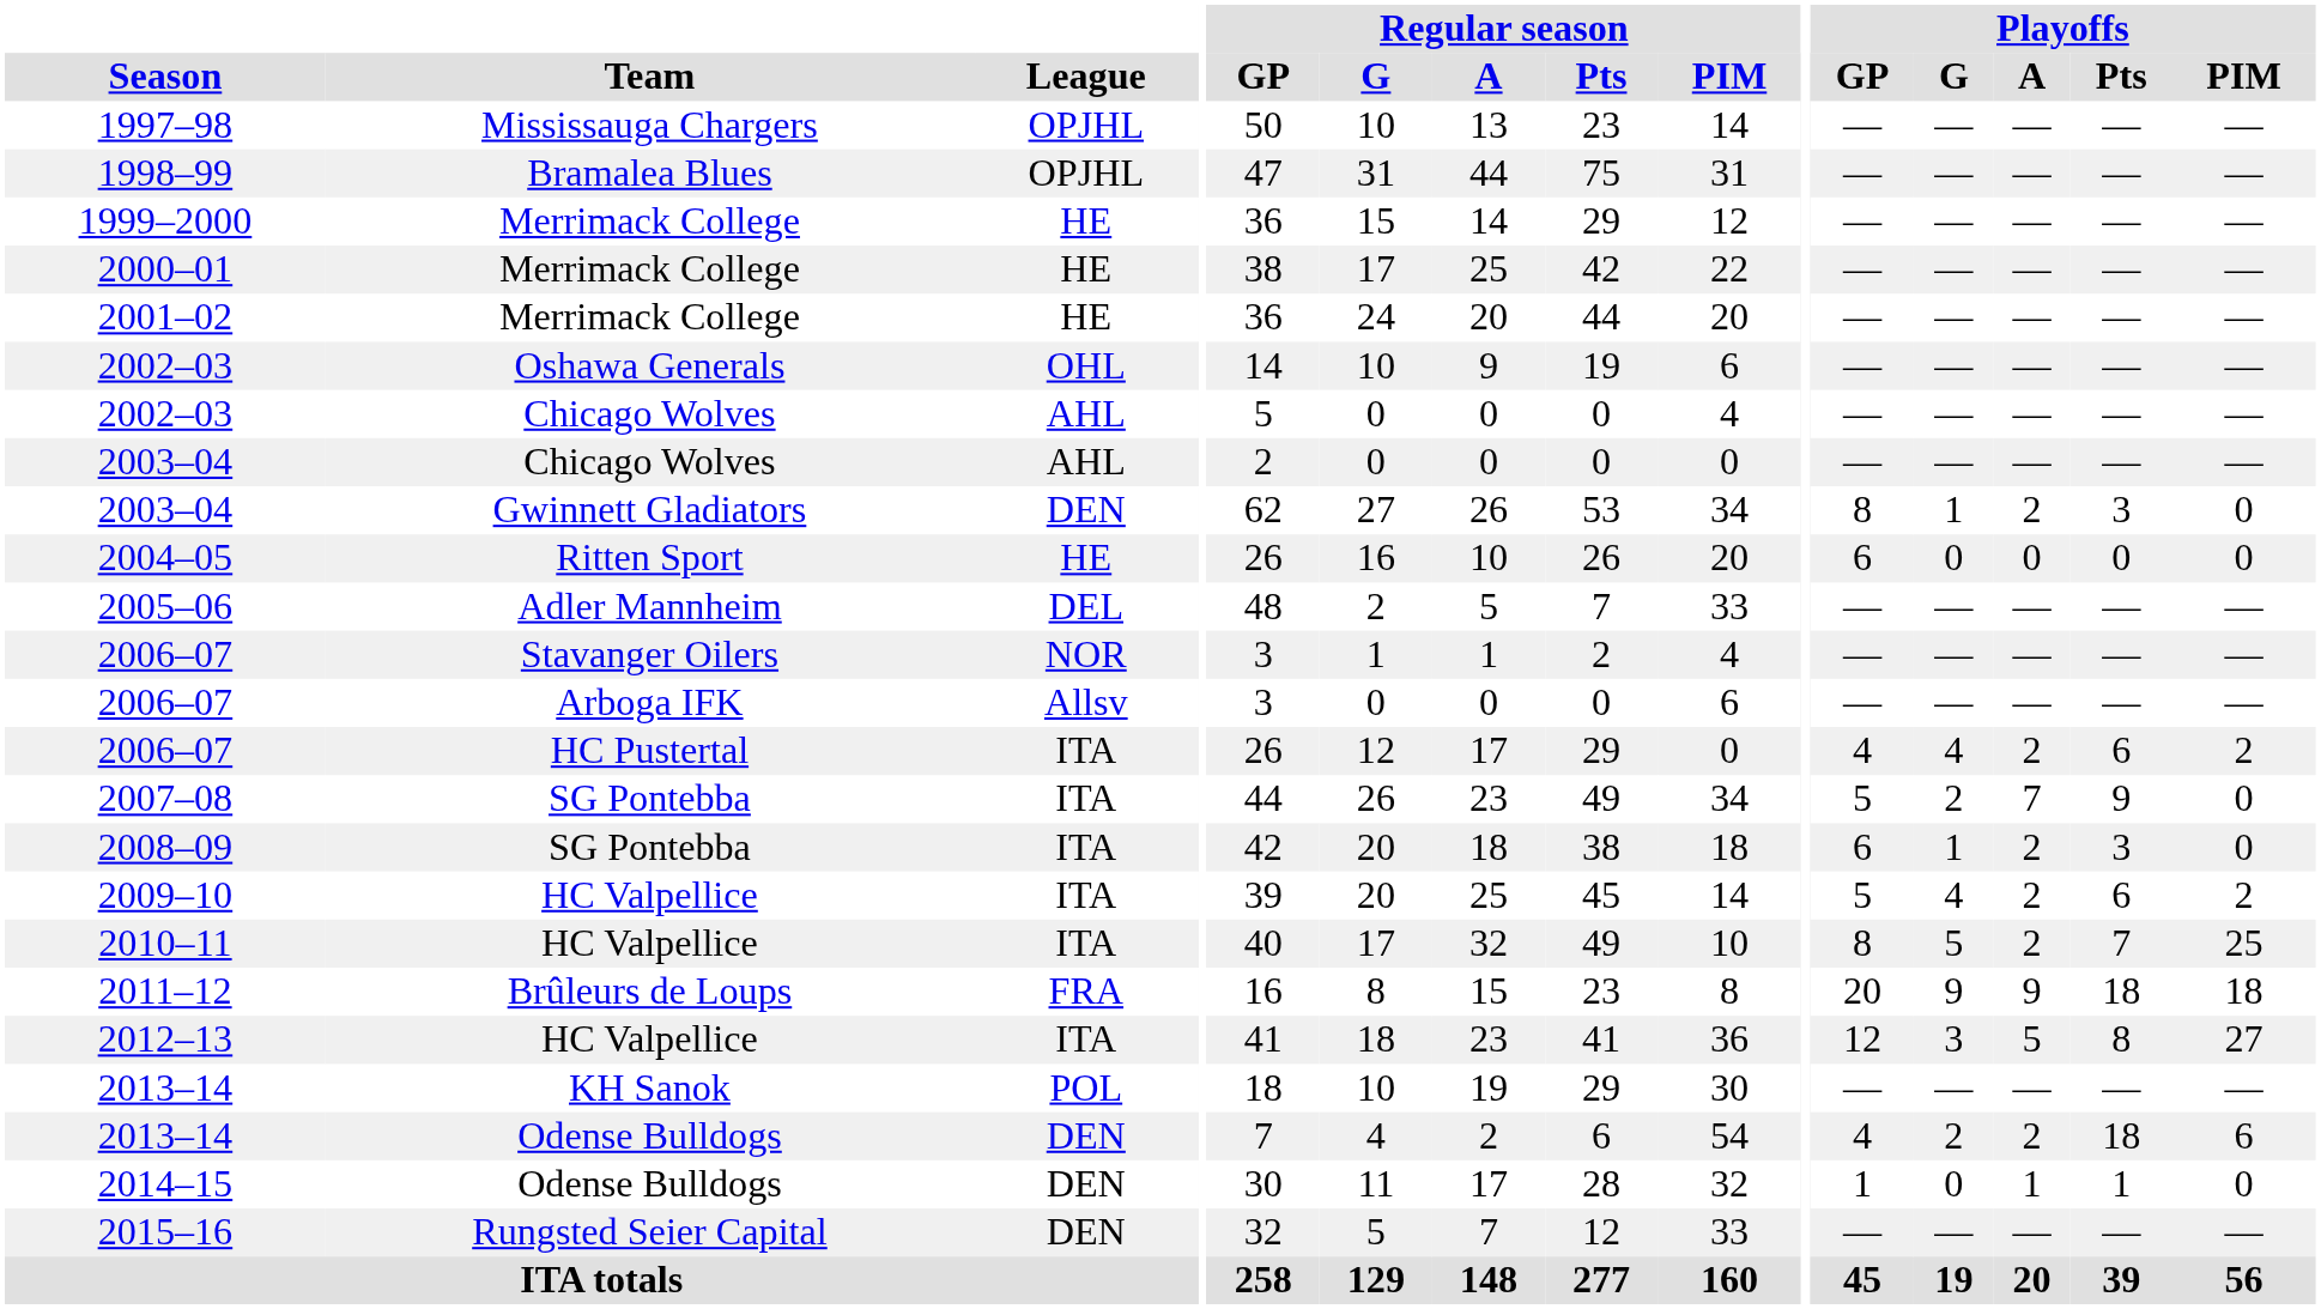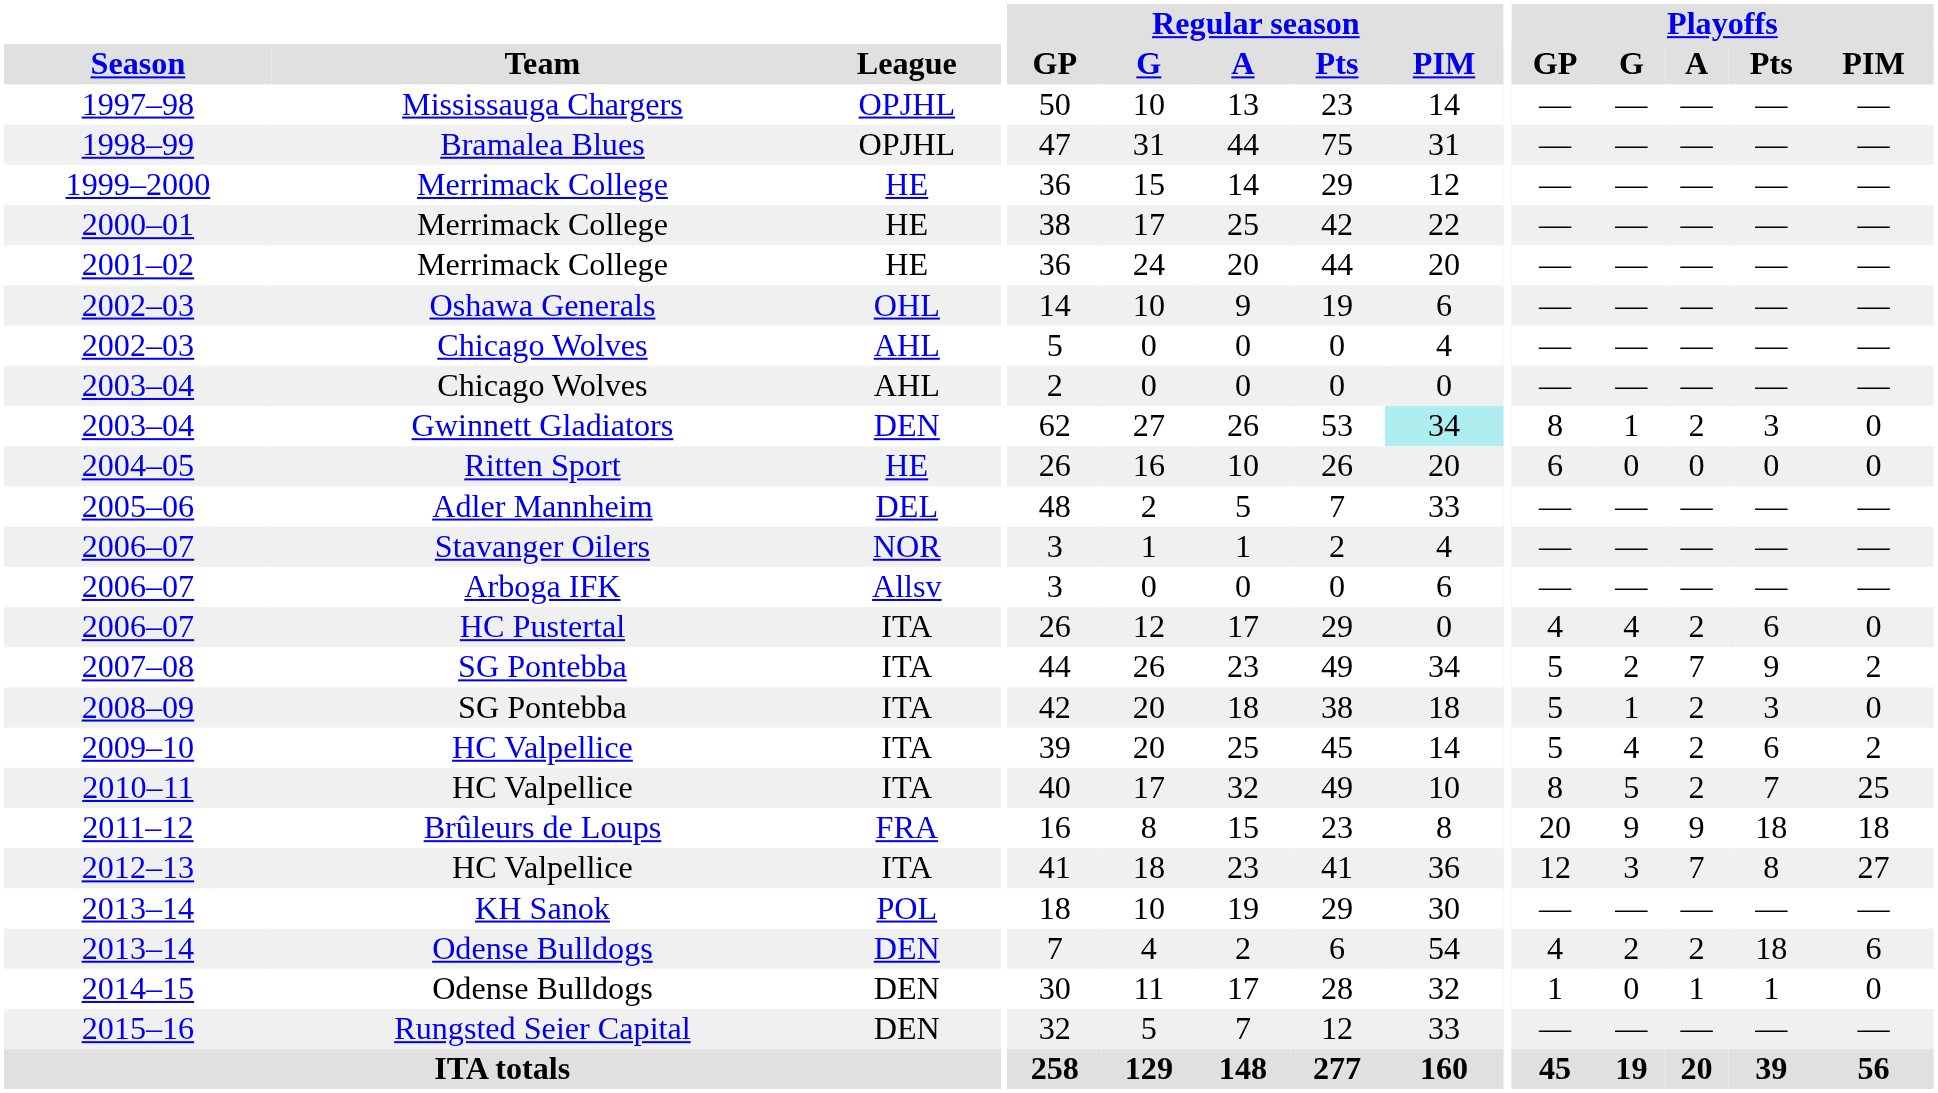 <table border="0" cellpadding="1" cellspacing="0" style="text-align:center; width:60em">
 <tr bgcolor="#e0e0e0">
 <th colspan="3" bgcolor="#ffffff"></th>
 <th rowspan="99" bgcolor="#ffffff"></th>
 <th colspan="5"><a href='#'>Regular season</a></th>
 <th rowspan="99" bgcolor="#ffffff"></th>
 <th colspan="5"><a href='#'>Playoffs</a></th>
 </tr>
 <tr bgcolor="#e0e0e0">
 <th><a href='#'>Season</a></th>
 <th>Team</th>
 <th>League</th>
 <th>GP</th>
 <th><a href='#'>G</a></th>
 <th><a href='#'>A</a></th>
 <th><a href='#'>Pts</a></th>
 <th><a href='#'>PIM</a></th>
 <th>GP</th>
 <th>G</th>
 <th>A</th>
 <th>Pts</th>
 <th>PIM</th>
 </tr>
 <tr>
 <td><a href='#'>1997–98</a></td>
 <td><a href='#'>Mississauga Chargers</a></td>
 <td><a href='#'>OPJHL</a></td>
 <td>50</td>
 <td>10</td>
 <td>13</td>
 <td>23</td>
 <td>14</td>
 <td>—</td>
 <td>—</td>
 <td>—</td>
 <td>—</td>
 <td>—</td>
 </tr>
 <tr bgcolor="#f0f0f0">
 <td><a href='#'>1998–99</a></td>
 <td><a href='#'>Bramalea Blues</a></td>
 <td>OPJHL</td>
 <td>47</td>
 <td>31</td>
 <td>44</td>
 <td>75</td>
 <td>31</td>
 <td>—</td>
 <td>—</td>
 <td>—</td>
 <td>—</td>
 <td>—</td>
 </tr>
 <tr>
 <td><a href='#'>1999–2000</a></td>
 <td><a href='#'>Merrimack College</a></td>
 <td><a href='#'>HE</a></td>
 <td>36</td>
 <td>15</td>
 <td>14</td>
 <td>29</td>
 <td>12</td>
 <td>—</td>
 <td>—</td>
 <td>—</td>
 <td>—</td>
 <td>—</td>
 </tr>
 <tr bgcolor="#f0f0f0">
 <td><a href='#'>2000–01</a></td>
 <td>Merrimack College</td>
 <td>HE</td>
 <td>38</td>
 <td>17</td>
 <td>25</td>
 <td>42</td>
 <td>22</td>
 <td>—</td>
 <td>—</td>
 <td>—</td>
 <td>—</td>
 <td>—</td>
 </tr>
 <tr>
 <td><a href='#'>2001–02</a></td>
 <td>Merrimack College</td>
 <td>HE</td>
 <td>36</td>
 <td>24</td>
 <td>20</td>
 <td>44</td>
 <td>20</td>
 <td>—</td>
 <td>—</td>
 <td>—</td>
 <td>—</td>
 <td>—</td>
 </tr>
 <tr bgcolor="#f0f0f0">
 <td><a href='#'>2002–03</a></td>
 <td><a href='#'>Oshawa Generals</a></td>
 <td><a href='#'>OHL</a></td>
 <td>14</td>
 <td>10</td>
 <td>9</td>
 <td>19</td>
 <td>6</td>
 <td>—</td>
 <td>—</td>
 <td>—</td>
 <td>—</td>
 <td>—</td>
 </tr>
 <tr>
 <td><a href='#'>2002–03</a></td>
 <td><a href='#'>Chicago Wolves</a></td>
 <td><a href='#'>AHL</a></td>
 <td>5</td>
 <td>0</td>
 <td>0</td>
 <td>0</td>
 <td>4</td>
 <td>—</td>
 <td>—</td>
 <td>—</td>
 <td>—</td>
 <td>—</td>
 </tr>
 <tr bgcolor="#f0f0f0">
 <td><a href='#'>2003–04</a></td>
 <td>Chicago Wolves</td>
 <td>AHL</td>
 <td>2</td>
 <td>0</td>
 <td>0</td>
 <td>0</td>
 <td>0</td>
 <td>—</td>
 <td>—</td>
 <td>—</td>
 <td>—</td>
 <td>—</td>
 </tr>
 <tr>
 <td><a href='#'>2003–04</a></td>
 <td><a href='#'>Gwinnett Gladiators</a></td>
 <td><a href='#'>DEN</a></td>
 <td>62</td>
 <td>27</td>
 <td>26</td>
 <td>53</td>
-<td>34</td>
+<td style="background: paleturquoise;">34</td>
 <td>8</td>
 <td>1</td>
 <td>2</td>
 <td>3</td>
 <td>0</td>
 </tr>
 <tr bgcolor="#f0f0f0">
 <td><a href='#'>2004–05</a></td>
 <td><a href='#'>Ritten Sport</a></td>
 <td><a href='#'>HE</a></td>
 <td>26</td>
 <td>16</td>
 <td>10</td>
 <td>26</td>
 <td>20</td>
 <td>6</td>
 <td>0</td>
 <td>0</td>
 <td>0</td>
 <td>0</td>
 </tr>
 <tr>
 <td><a href='#'>2005–06</a></td>
 <td><a href='#'>Adler Mannheim</a></td>
 <td><a href='#'>DEL</a></td>
 <td>48</td>
 <td>2</td>
 <td>5</td>
 <td>7</td>
 <td>33</td>
 <td>—</td>
 <td>—</td>
 <td>—</td>
 <td>—</td>
 <td>—</td>
 </tr>
 <tr bgcolor="#f0f0f0">
 <td><a href='#'>2006–07</a></td>
 <td><a href='#'>Stavanger Oilers</a></td>
 <td><a href='#'>NOR</a></td>
 <td>3</td>
 <td>1</td>
 <td>1</td>
 <td>2</td>
 <td>4</td>
 <td>—</td>
 <td>—</td>
 <td>—</td>
 <td>—</td>
 <td>—</td>
 </tr>
 <tr>
 <td><a href='#'>2006–07</a></td>
 <td><a href='#'>Arboga IFK</a></td>
 <td><a href='#'>Allsv</a></td>
 <td>3</td>
 <td>0</td>
 <td>0</td>
 <td>0</td>
 <td>6</td>
 <td>—</td>
 <td>—</td>
 <td>—</td>
 <td>—</td>
 <td>—</td>
 </tr>
 <tr bgcolor="#f0f0f0">
 <td><a href='#'>2006–07</a></td>
 <td><a href='#'>HC Pustertal</a></td>
 <td>ITA</td>
 <td>26</td>
 <td>12</td>
 <td>17</td>
 <td>29</td>
 <td>0</td>
 <td>4</td>
 <td>4</td>
 <td>2</td>
 <td>6</td>
-<td>2</td>
+<td>0</td>
 </tr>
 <tr>
 <td><a href='#'>2007–08</a></td>
 <td><a href='#'>SG Pontebba</a></td>
 <td>ITA</td>
 <td>44</td>
 <td>26</td>
 <td>23</td>
 <td>49</td>
 <td>34</td>
 <td>5</td>
 <td>2</td>
 <td>7</td>
 <td>9</td>
-<td>0</td>
+<td>2</td>
 </tr>
 <tr bgcolor="#f0f0f0">
 <td><a href='#'>2008–09</a></td>
 <td>SG Pontebba</td>
 <td>ITA</td>
 <td>42</td>
 <td>20</td>
 <td>18</td>
 <td>38</td>
 <td>18</td>
-<td>6</td>
+<td>5</td>
 <td>1</td>
 <td>2</td>
 <td>3</td>
 <td>0</td>
 </tr>
 <tr>
 <td><a href='#'>2009–10</a></td>
 <td><a href='#'>HC Valpellice</a></td>
 <td>ITA</td>
 <td>39</td>
 <td>20</td>
 <td>25</td>
 <td>45</td>
 <td>14</td>
 <td>5</td>
 <td>4</td>
 <td>2</td>
 <td>6</td>
 <td>2</td>
 </tr>
 <tr bgcolor="#f0f0f0">
 <td><a href='#'>2010–11</a></td>
 <td>HC Valpellice</td>
 <td>ITA</td>
 <td>40</td>
 <td>17</td>
 <td>32</td>
 <td>49</td>
 <td>10</td>
 <td>8</td>
 <td>5</td>
 <td>2</td>
 <td>7</td>
 <td>25</td>
 </tr>
 <tr>
 <td><a href='#'>2011–12</a></td>
 <td><a href='#'>Brûleurs de Loups</a></td>
 <td><a href='#'>FRA</a></td>
 <td>16</td>
 <td>8</td>
 <td>15</td>
 <td>23</td>
 <td>8</td>
 <td>20</td>
 <td>9</td>
 <td>9</td>
 <td>18</td>
 <td>18</td>
 </tr>
 <tr bgcolor="#f0f0f0">
 <td><a href='#'>2012–13</a></td>
 <td>HC Valpellice</td>
 <td>ITA</td>
 <td>41</td>
 <td>18</td>
 <td>23</td>
 <td>41</td>
 <td>36</td>
 <td>12</td>
 <td>3</td>
-<td>5</td>
+<td>7</td>
 <td>8</td>
 <td>27</td>
 </tr>
 <tr>
 <td><a href='#'>2013–14</a></td>
 <td><a href='#'>KH Sanok</a></td>
 <td><a href='#'>POL</a></td>
 <td>18</td>
 <td>10</td>
 <td>19</td>
 <td>29</td>
 <td>30</td>
 <td>—</td>
 <td>—</td>
 <td>—</td>
 <td>—</td>
 <td>—</td>
 </tr>
 <tr bgcolor="#f0f0f0">
 <td><a href='#'>2013–14</a></td>
 <td><a href='#'>Odense Bulldogs</a></td>
 <td><a href='#'>DEN</a></td>
 <td>7</td>
 <td>4</td>
 <td>2</td>
 <td>6</td>
 <td>54</td>
 <td>4</td>
 <td>2</td>
 <td>2</td>
 <td>18</td>
 <td>6</td>
 </tr>
 <tr>
 <td><a href='#'>2014–15</a></td>
 <td>Odense Bulldogs</td>
 <td>DEN</td>
 <td>30</td>
 <td>11</td>
 <td>17</td>
 <td>28</td>
 <td>32</td>
 <td>1</td>
 <td>0</td>
 <td>1</td>
 <td>1</td>
 <td>0</td>
 </tr>
 <tr bgcolor="#f0f0f0">
 <td><a href='#'>2015–16</a></td>
 <td><a href='#'>Rungsted Seier Capital</a></td>
 <td>DEN</td>
 <td>32</td>
 <td>5</td>
 <td>7</td>
 <td>12</td>
 <td>33</td>
 <td>—</td>
 <td>—</td>
 <td>—</td>
 <td>—</td>
 <td>—</td>
 </tr>
 <tr bgcolor="#e0e0e0">
 <th colspan="3">ITA totals</th>
 <th>258</th>
 <th>129</th>
 <th>148</th>
 <th>277</th>
 <th>160</th>
 <th>45</th>
 <th>19</th>
 <th>20</th>
 <th>39</th>
 <th>56</th>
 </tr>
 </table>
